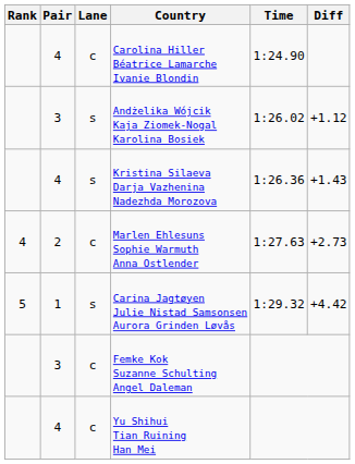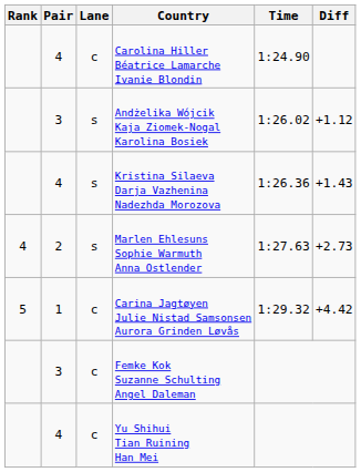 <table class="wikitable sortable" style="text-align:center">
 <tr>
 <th>Rank</th>
 <th>Pair</th>
 <th>Lane</th>
 <th>Country</th>
 <th>Time</th>
 <th>Diff</th>
 </tr>
 <tr>
 <td></td>
 <td>4</td>
 <td>c</td>
 <td align=left><br><small><a href='#'>Carolina Hiller</a><br><a href='#'>Béatrice Lamarche</a><br><a href='#'>Ivanie Blondin</a></small></td>
 <td>1:24.90</td>
 <td></td>
 </tr>
 <tr>
 <td></td>
 <td>3</td>
 <td>s</td>
 <td align=left><br><small><a href='#'>Andżelika Wójcik</a><br><a href='#'>Kaja Ziomek-Nogal</a><br><a href='#'>Karolina Bosiek</a></small></td>
 <td>1:26.02</td>
 <td>+1.12</td>
 </tr>
 <tr>
 <td></td>
 <td>4</td>
 <td>s</td>
 <td align=left><br><small><a href='#'>Kristina Silaeva</a><br><a href='#'>Darja Vazhenina</a><br><a href='#'>Nadezhda Morozova</a></small></td>
 <td>1:26.36</td>
 <td>+1.43</td>
 </tr>
 <tr>
 <td>4</td>
 <td>2</td>
-<td>c</td>
+<td>s</td>
 <td align=left><br><small><a href='#'>Marlen Ehlesuns</a><br><a href='#'>Sophie Warmuth</a><br><a href='#'>Anna Ostlender</a></small></td>
 <td>1:27.63</td>
 <td>+2.73</td>
 </tr>
 <tr>
 <td>5</td>
 <td>1</td>
-<td>s</td>
+<td>c</td>
 <td align=left><br><small><a href='#'>Carina Jagtøyen</a><br><a href='#'>Julie Nistad Samsonsen</a><br><a href='#'>Aurora Grinden Løvås</a></small></td>
 <td>1:29.32</td>
 <td>+4.42</td>
 </tr>
 <tr>
 <td></td>
 <td>3</td>
 <td>c</td>
 <td align=left><br><small><a href='#'>Femke Kok</a><br><a href='#'>Suzanne Schulting</a><br><a href='#'>Angel Daleman</a></small></td>
 <td colspan=2></td>
 </tr>
 <tr>
 <td></td>
 <td>4</td>
 <td>c</td>
 <td align=left><br><small><a href='#'>Yu Shihui</a><br><a href='#'>Tian Ruining</a><br><a href='#'>Han Mei</a></small></td>
 <td colspan=2></td>
 </tr>
 </table>
